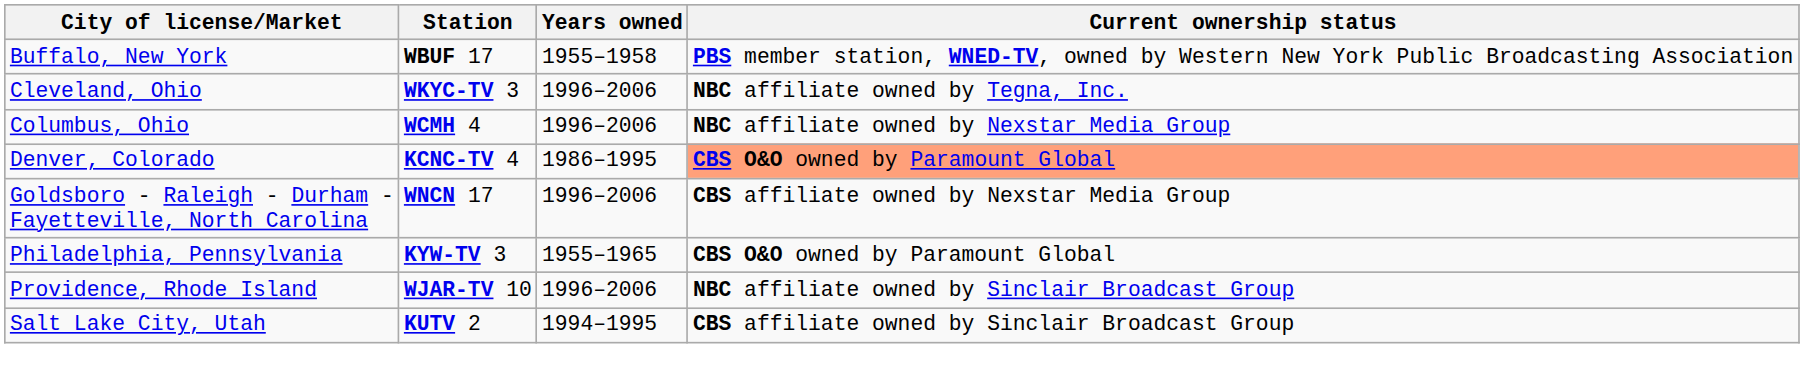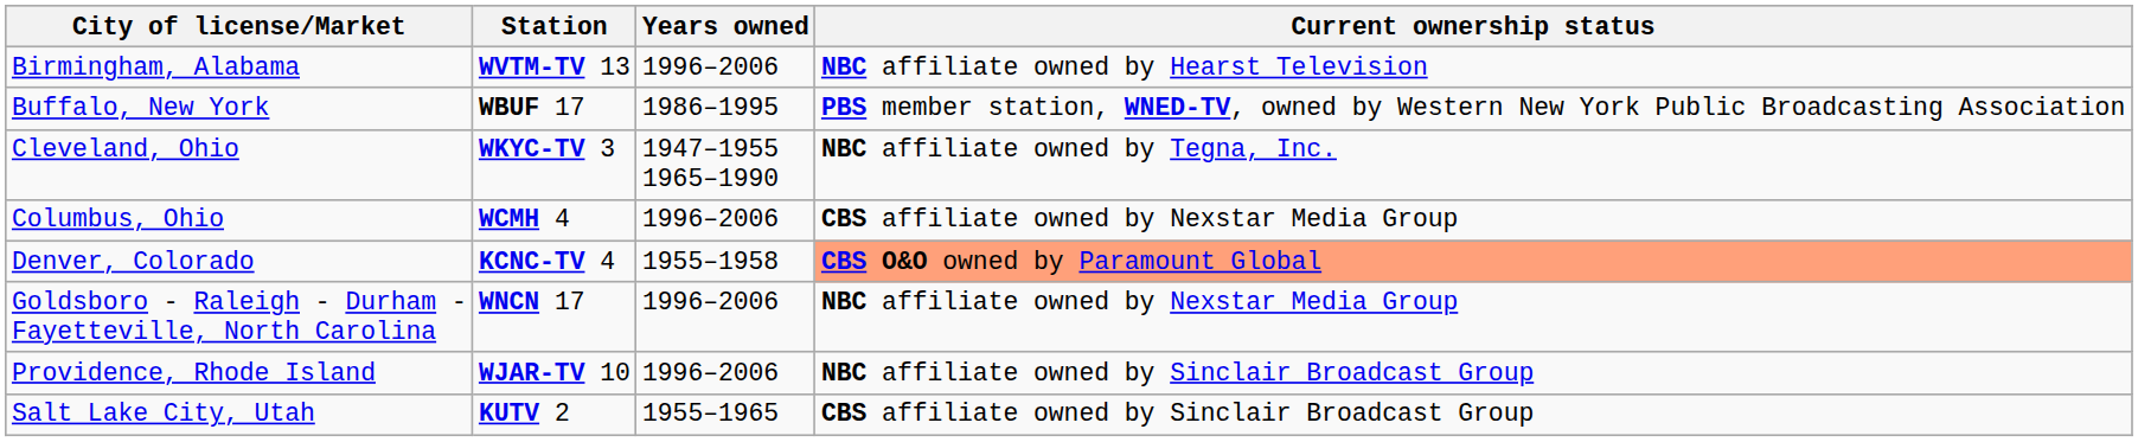 <table class="wikitable">
 <tr>
 <th>City of license/Market</th>
 <th>Station</th>
 <th>Years owned</th>
 <th>Current ownership status</th>
 </tr>
 <tr style="vertical-align: top; text-align: left;">
+<td><a href='#'>Birmingham, Alabama</a></td>
+<td><strong><a href='#'>WVTM-TV</a></strong> 13</td>
+<td>1996–2006</td>
+<td><strong><a href='#'>NBC</a></strong> affiliate owned by <a href='#'>Hearst Television</a></td>
+</tr>
+<tr style="vertical-align: top; text-align: left;">
 <td><a href='#'>Buffalo, New York</a></td>
 <td><strong>WBUF</strong> 17</td>
-<td>1955–1958</td>
+<td>1986–1995</td>
 <td><strong><a href='#'>PBS</a></strong> member station, <strong><a href='#'>WNED-TV</a></strong>, owned by Western New York Public Broadcasting Association</td>
 </tr>
 <tr style="vertical-align: top; text-align: left;">
 <td><a href='#'>Cleveland, Ohio</a></td>
 <td><strong><a href='#'>WKYC-TV</a></strong> 3</td>
-<td>1996–2006</td>
+<td>1947–1955<br>1965–1990</td>
 <td><strong>NBC</strong> affiliate owned by <a href='#'>Tegna, Inc.</a></td>
 </tr>
 <tr style="vertical-align: top; text-align: left;">
 <td><a href='#'>Columbus, Ohio</a></td>
 <td><strong><a href='#'>WCMH</a></strong> 4</td>
 <td>1996–2006</td>
-<td><strong>NBC</strong> affiliate owned by <a href='#'>Nexstar Media Group</a></td>
+<td><strong>CBS</strong> affiliate owned by Nexstar Media Group</td>
 </tr>
 <tr style="vertical-align: top; text-align: left;">
 <td><a href='#'>Denver, Colorado</a></td>
 <td><strong><a href='#'>KCNC-TV</a></strong> 4</td>
-<td>1986–1995</td>
+<td>1955–1958</td>
 <td style="background: lightsalmon;"><strong><a href='#'>CBS</a> O&O</strong> owned by <a href='#'>Paramount Global</a></td>
 </tr>
 <tr style="vertical-align: top; text-align: left;">
 <td><a href='#'>Goldsboro</a> - <a href='#'>Raleigh</a> - <a href='#'>Durham</a> - <br><a href='#'>Fayetteville, North Carolina</a></td>
 <td><strong><a href='#'>WNCN</a></strong> 17</td>
 <td>1996–2006</td>
-<td><strong>CBS</strong> affiliate owned by Nexstar Media Group</td>
-</tr>
-<tr style="vertical-align: top; text-align: left;">
-<td><a href='#'>Philadelphia, Pennsylvania</a></td>
-<td><strong><a href='#'>KYW-TV</a></strong> 3</td>
-<td>1955–1965</td>
-<td><strong>CBS O&O</strong> owned by Paramount Global</td>
+<td><strong>NBC</strong> affiliate owned by <a href='#'>Nexstar Media Group</a></td>
 </tr>
 <tr style="vertical-align: top; text-align: left;">
 <td><a href='#'>Providence, Rhode Island</a></td>
 <td><strong><a href='#'>WJAR-TV</a></strong> 10</td>
 <td>1996–2006</td>
 <td><strong>NBC</strong> affiliate owned by <a href='#'>Sinclair Broadcast Group</a></td>
 </tr>
 <tr style="vertical-align: top; text-align: left;">
 <td><a href='#'>Salt Lake City, Utah</a></td>
 <td><strong><a href='#'>KUTV</a></strong> 2</td>
-<td>1994–1995</td>
+<td>1955–1965</td>
 <td><strong>CBS</strong> affiliate owned by Sinclair Broadcast Group</td>
 </tr>
 </table>
